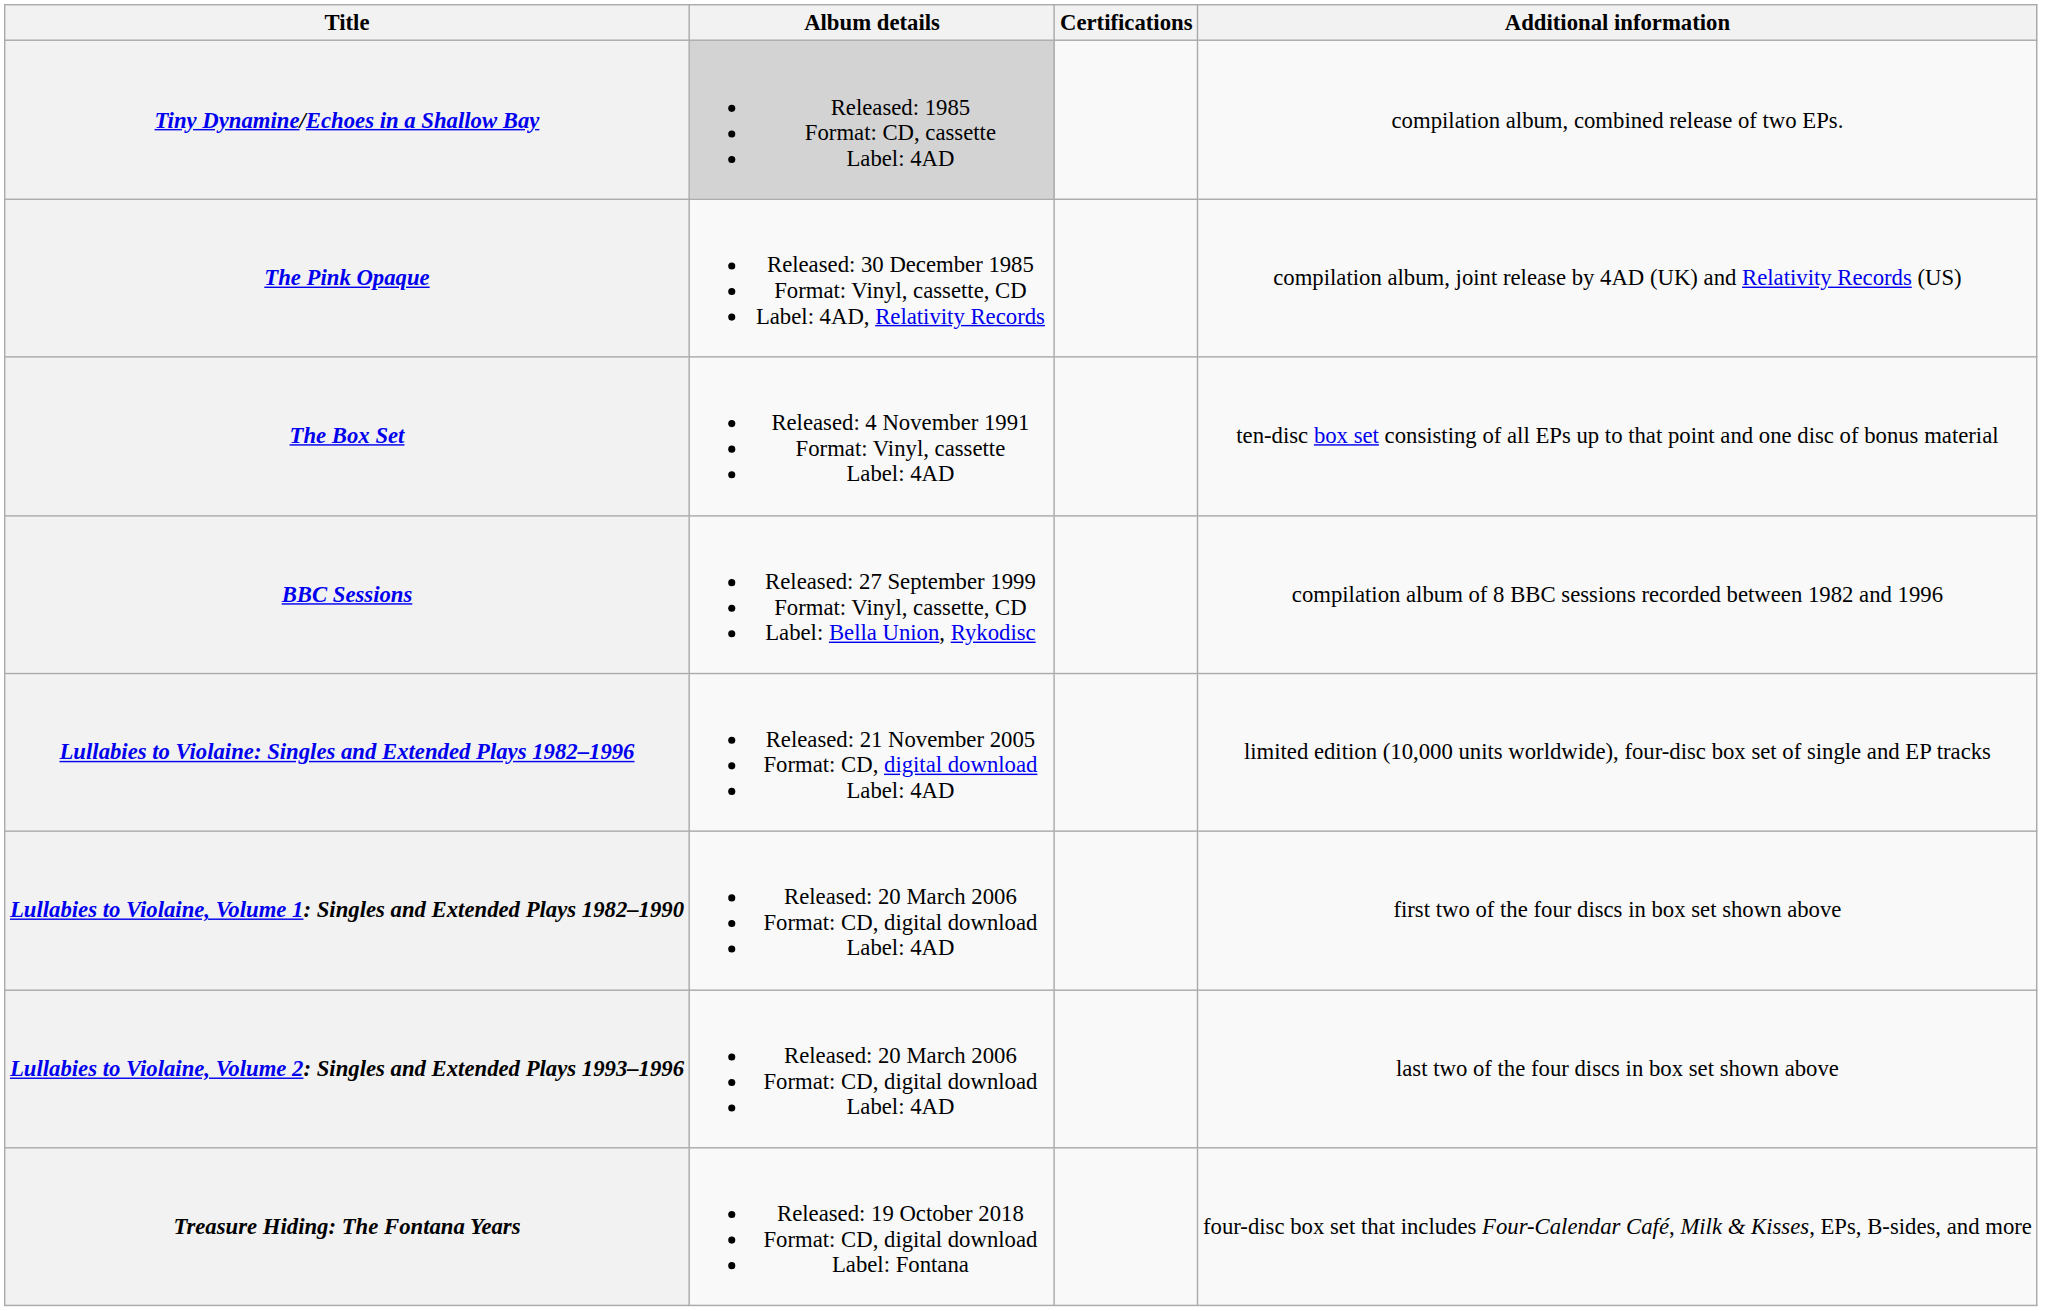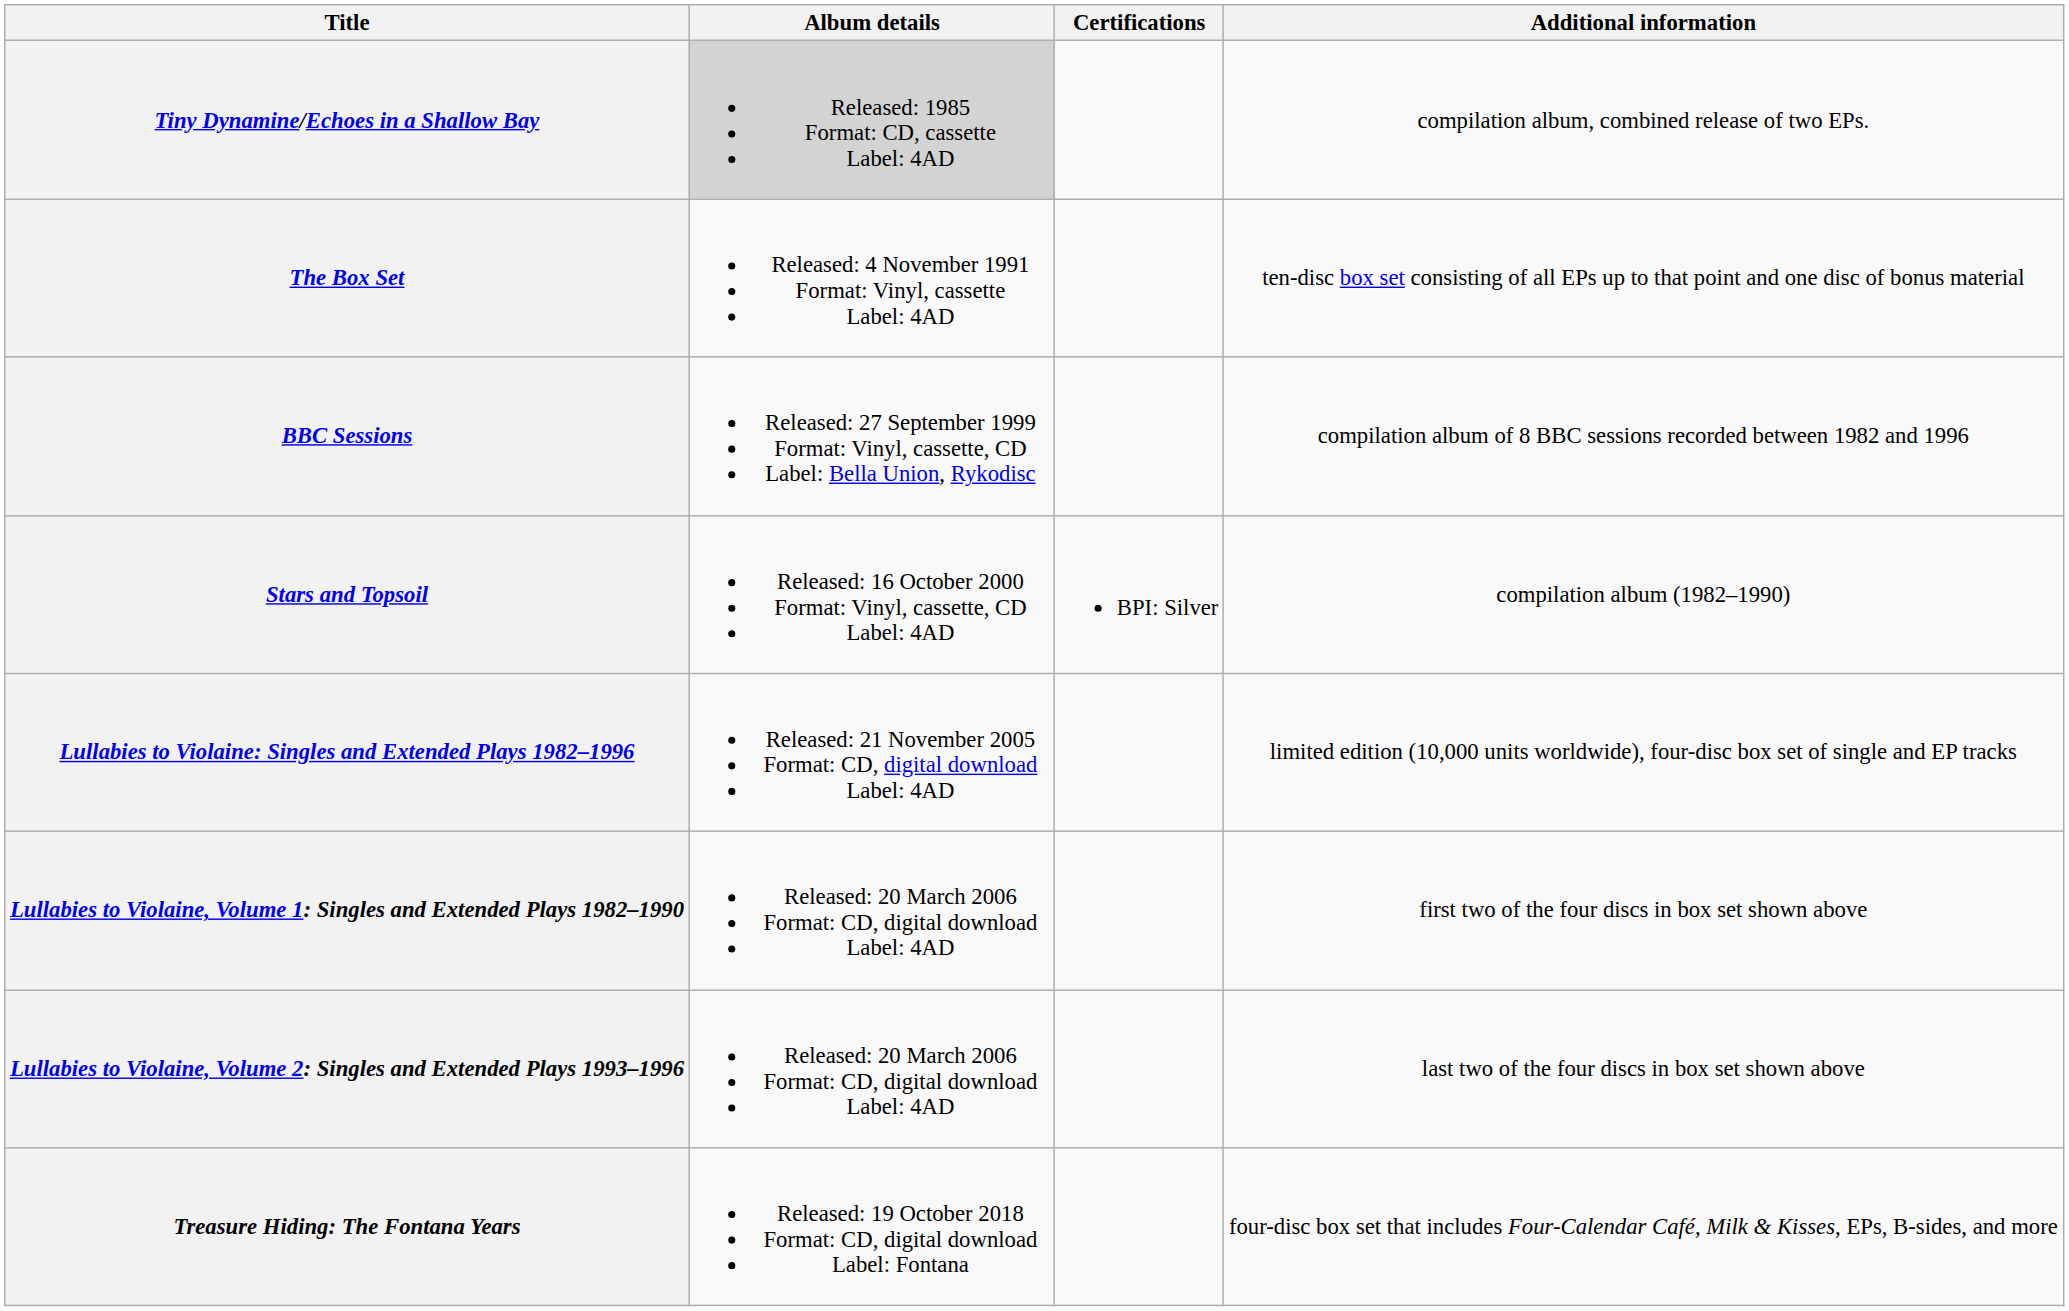 <table class="wikitable plainrowheaders" style="text-align:center;">
 <tr>
 <th>Title</th>
 <th width="250">Album details</th>
 <th>Certifications</th>
 <th>Additional information</th>
 </tr>
 <tr>
 <th scope="row"><em><a href='#'>Tiny Dynamine</a>/<a href='#'>Echoes in a Shallow Bay</a></em></th>
 <td style="background: lightgrey;"><br><ul><li>Released: 1985</li><li>Format: CD, cassette</li><li>Label: 4AD</li></ul></td>
 <td></td>
 <td>compilation album, combined release of two EPs.</td>
 </tr>
 <tr>
-<th scope="row"><em><a href='#'>The Pink Opaque</a></em></th>
-<td><br><ul><li>Released: 30 December 1985</li><li>Format: Vinyl, cassette, CD</li><li>Label: 4AD, <a href='#'>Relativity Records</a></li></ul></td>
-<td></td>
-<td>compilation album, joint release by 4AD (UK) and <a href='#'>Relativity Records</a> (US)</td>
-</tr>
-<tr>
 <th scope="row"><em><a href='#'>The Box Set</a></em></th>
 <td><br><ul><li>Released: 4 November 1991</li><li>Format: Vinyl, cassette</li><li>Label: 4AD</li></ul></td>
 <td></td>
 <td>ten-disc <a href='#'>box set</a> consisting of all EPs up to that point and one disc of bonus material</td>
 </tr>
 <tr>
 <th scope="row"><em><a href='#'>BBC Sessions</a></em></th>
 <td><br><ul><li>Released: 27 September 1999</li><li>Format: Vinyl, cassette, CD</li><li>Label: <a href='#'>Bella Union</a>, <a href='#'>Rykodisc</a></li></ul></td>
 <td></td>
 <td>compilation album of 8 BBC sessions recorded between 1982 and 1996</td>
+</tr>
+<tr>
+<th scope="row"><em><a href='#'>Stars and Topsoil</a></em></th>
+<td><br><ul><li>Released: 16 October 2000</li><li>Format: Vinyl, cassette, CD</li><li>Label: 4AD</li></ul></td>
+<td><br><ul><li>BPI: Silver</li></ul></td>
+<td>compilation album (1982–1990)</td>
 </tr>
 <tr>
 <th scope="row"><em><a href='#'>Lullabies to Violaine: Singles and Extended Plays 1982–1996</a></em></th>
 <td><br><ul><li>Released: 21 November 2005</li><li>Format: CD, <a href='#'>digital download</a></li><li>Label: 4AD</li></ul></td>
 <td></td>
 <td>limited edition (10,000 units worldwide), four-disc box set of single and EP tracks</td>
 </tr>
 <tr>
 <th scope="row"><em><a href='#'>Lullabies to Violaine, Volume 1</a>: Singles and Extended Plays 1982–1990</em></th>
 <td><br><ul><li>Released: 20 March 2006</li><li>Format: CD, digital download</li><li>Label: 4AD</li></ul></td>
 <td></td>
 <td>first two of the four discs in box set shown above</td>
 </tr>
 <tr>
 <th scope="row"><em><a href='#'>Lullabies to Violaine, Volume 2</a>: Singles and Extended Plays 1993–1996</em></th>
 <td><br><ul><li>Released: 20 March 2006</li><li>Format: CD, digital download</li><li>Label: 4AD</li></ul></td>
 <td></td>
 <td>last two of the four discs in box set shown above</td>
 </tr>
 <tr>
 <th scope="row"><em>Treasure Hiding: The Fontana Years</em></th>
 <td><br><ul><li>Released: 19 October 2018</li><li>Format: CD, digital download</li><li>Label: Fontana</li></ul></td>
 <td></td>
 <td>four-disc box set that includes <em>Four-Calendar Café</em>, <em>Milk & Kisses</em>, EPs, B-sides, and more</td>
 </tr>
 </table>
